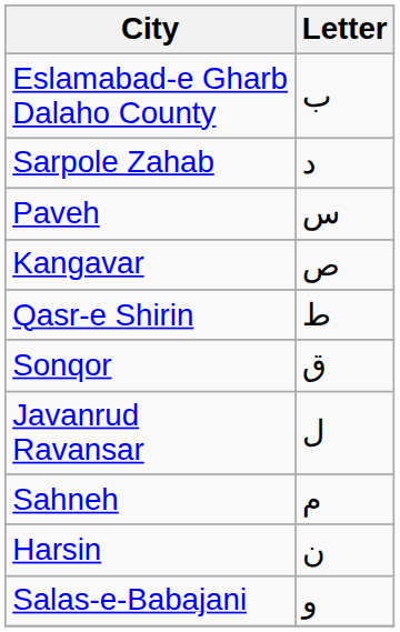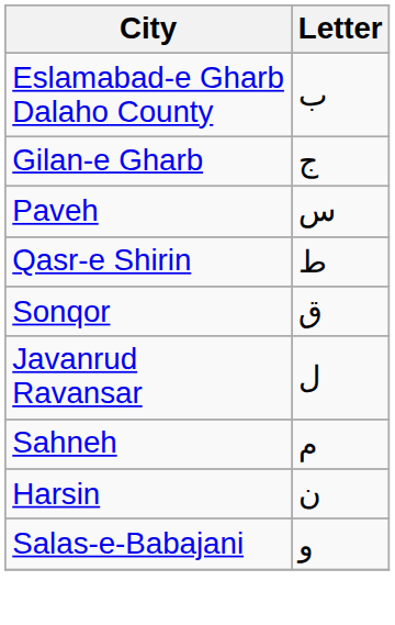 <table class="wikitable" border="1">
 <tr>
 <th>City</th>
 <th>Letter</th>
 </tr>
 <tr>
 <td><a href='#'>Eslamabad-e Gharb</a><br><a href='#'>Dalaho County</a></td>
 <td>ب</td>
 </tr>
 <tr>
-<td><a href='#'>Sarpole Zahab</a></td>
-<td>د</td>
+<td><a href='#'>Gilan-e Gharb</a></td>
+<td>ج</td>
 </tr>
 <tr>
 <td><a href='#'>Paveh</a></td>
 <td>س</td>
-</tr>
-<tr>
-<td><a href='#'>Kangavar</a></td>
-<td>ص</td>
 </tr>
 <tr>
 <td><a href='#'>Qasr-e Shirin</a></td>
 <td>ط</td>
 </tr>
 <tr>
 <td><a href='#'>Sonqor</a></td>
 <td>ق</td>
 </tr>
 <tr>
 <td><a href='#'>Javanrud</a><br><a href='#'>Ravansar</a></td>
 <td>ل</td>
 </tr>
 <tr>
 <td><a href='#'>Sahneh</a></td>
 <td>م</td>
 </tr>
 <tr>
 <td><a href='#'>Harsin</a></td>
 <td>ن</td>
 </tr>
 <tr>
 <td><a href='#'>Salas-e-Babajani</a></td>
 <td>و</td>
 </tr>
 <tr>
 </tr>
 </table>
